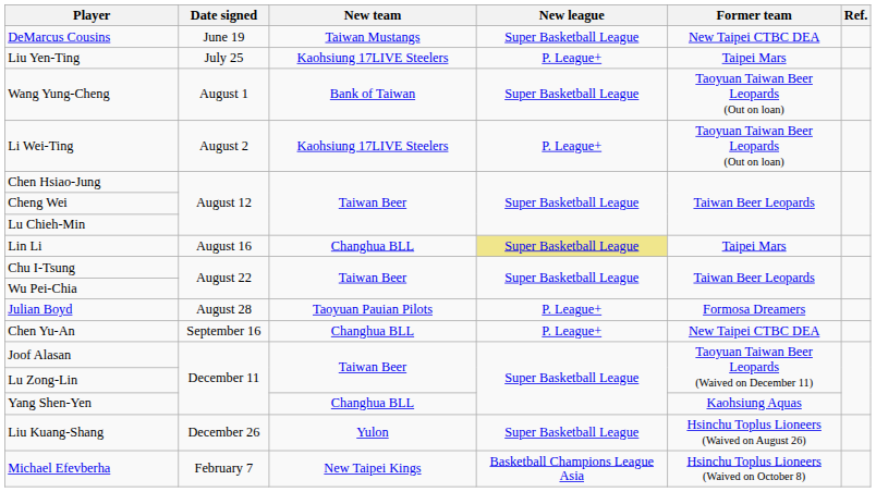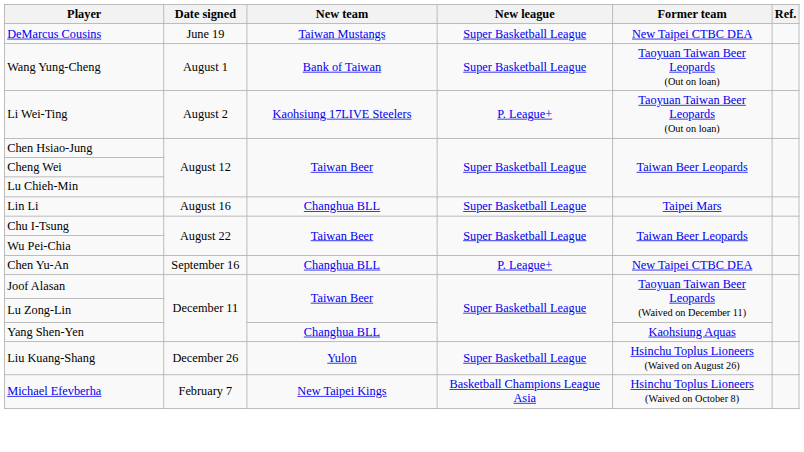 <table class="wikitable sortable" style="text-align:left">
 <tr>
 <th style="width:200px">Player</th>
 <th style="width:100px">Date signed</th>
 <th style="width:240px">New team</th>
 <th style="width:220px">New league</th>
 <th style="width:200px">Former team</th>
 <th class="unsortable">Ref.</th>
 </tr>
 <tr>
 <td align="left"><a href='#'>DeMarcus Cousins</a></td>
 <td align="center">June 19</td>
 <td align="center"><a href='#'>Taiwan Mustangs</a></td>
 <td align="center"><a href='#'>Super Basketball League</a></td>
 <td align="center"><a href='#'>New Taipei CTBC DEA</a></td>
-<td align="center"></td>
-</tr>
-<tr>
-<td align="left">Liu Yen-Ting</td>
-<td align="center">July 25</td>
-<td align="center"><a href='#'>Kaohsiung 17LIVE Steelers</a></td>
-<td align="center"><a href='#'>P. League+</a></td>
-<td align="center"><a href='#'>Taipei Mars</a></td>
 <td align="center"></td>
 </tr>
 <tr>
 <td align="left">Wang Yung-Cheng</td>
 <td align="center">August 1</td>
 <td align="center"><a href='#'>Bank of Taiwan</a></td>
 <td align="center"><a href='#'>Super Basketball League</a></td>
 <td align="center"><a href='#'>Taoyuan Taiwan Beer Leopards</a><br><small>(Out on loan)</small></td>
 <td align="center"></td>
 </tr>
 <tr>
 <td align="left">Li Wei-Ting</td>
 <td align="center">August 2</td>
 <td align="center"><a href='#'>Kaohsiung 17LIVE Steelers</a></td>
 <td align="center"><a href='#'>P. League+</a></td>
 <td align="center"><a href='#'>Taoyuan Taiwan Beer Leopards</a><br><small>(Out on loan)</small></td>
 <td align="center"></td>
 </tr>
 <tr>
 <td align="left">Chen Hsiao-Jung</td>
 <td rowspan=3 align="center">August 12</td>
 <td rowspan=3 align="center"><a href='#'>Taiwan Beer</a></td>
 <td rowspan=3 align="center"><a href='#'>Super Basketball League</a></td>
 <td rowspan=3 align="center"><a href='#'>Taiwan Beer Leopards</a></td>
 <td rowspan=3 align="center"></td>
 </tr>
 <tr>
 <td align="left">Cheng Wei</td>
 </tr>
 <tr>
 <td align="left">Lu Chieh-Min</td>
 </tr>
 <tr>
 <td align="left">Lin Li</td>
 <td align="center">August 16</td>
 <td align="center"><a href='#'>Changhua BLL</a></td>
-<td align="center" style="background: khaki;"><a href='#'>Super Basketball League</a></td>
+<td align="center"><a href='#'>Super Basketball League</a></td>
 <td align="center"><a href='#'>Taipei Mars</a></td>
 <td align="center"></td>
 </tr>
 <tr>
 <td align="left">Chu I-Tsung</td>
 <td rowspan=2 align="center">August 22</td>
 <td rowspan=2 align="center"><a href='#'>Taiwan Beer</a></td>
 <td rowspan=2 align="center"><a href='#'>Super Basketball League</a></td>
 <td rowspan=2 align="center"><a href='#'>Taiwan Beer Leopards</a></td>
 <td rowspan=2 align="center"></td>
 </tr>
 <tr>
 <td align="left">Wu Pei-Chia</td>
-</tr>
-<tr>
-<td align="left"><a href='#'>Julian Boyd</a></td>
-<td align="center">August 28</td>
-<td align="center"><a href='#'>Taoyuan Pauian Pilots</a></td>
-<td align="center"><a href='#'>P. League+</a></td>
-<td align="center"><a href='#'>Formosa Dreamers</a></td>
-<td align="center"></td>
 </tr>
 <tr>
 <td align="left">Chen Yu-An</td>
 <td align="center">September 16</td>
 <td align="center"><a href='#'>Changhua BLL</a></td>
 <td align="center"><a href='#'>P. League+</a></td>
 <td align="center"><a href='#'>New Taipei CTBC DEA</a></td>
 <td align="center"></td>
 </tr>
 <tr>
 <td align="left">Joof Alasan</td>
 <td rowspan=3 align="center">December 11</td>
 <td rowspan=2 align="center"><a href='#'>Taiwan Beer</a></td>
 <td rowspan=3 align="center"><a href='#'>Super Basketball League</a></td>
 <td rowspan=2 align="center"><a href='#'>Taoyuan Taiwan Beer Leopards</a><br><small>(Waived on December 11)</small></td>
 <td rowspan=3 align="center"></td>
 </tr>
 <tr>
 <td align="left">Lu Zong-Lin</td>
 </tr>
 <tr>
 <td align="left">Yang Shen-Yen</td>
 <td align="center"><a href='#'>Changhua BLL</a></td>
 <td align="center"><a href='#'>Kaohsiung Aquas</a></td>
 </tr>
 <tr>
 <td align="left">Liu Kuang-Shang</td>
 <td align="center">December 26</td>
 <td align="center"><a href='#'>Yulon</a></td>
 <td align="center"><a href='#'>Super Basketball League</a></td>
 <td align="center"><a href='#'>Hsinchu Toplus Lioneers</a><br><small>(Waived on August 26)</small></td>
 <td align="center"></td>
 </tr>
 <tr>
 <td align="left"><a href='#'>Michael Efevberha</a></td>
 <td align="center">February 7</td>
 <td align="center"><a href='#'>New Taipei Kings</a></td>
 <td align="center"><a href='#'>Basketball Champions League Asia</a></td>
 <td align="center"><a href='#'>Hsinchu Toplus Lioneers</a><br><small>(Waived on October 8)</small></td>
 <td align="center"></td>
 </tr>
 </table>
